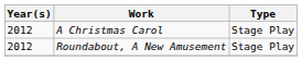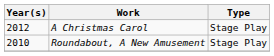 <table class="wikitable">
 <tr>
 <th>Year(s)</th>
 <th>Work</th>
 <th>Type</th>
 </tr>
 <tr>
 <td>2012</td>
 <td><em>A Christmas Carol</em></td>
 <td>Stage Play</td>
 </tr>
 <tr>
-<td>2012</td>
+<td>2010</td>
 <td><em>Roundabout, A New Amusement</em></td>
 <td>Stage Play</td>
 </tr>
 <tr>
 </tr>
 </table>
